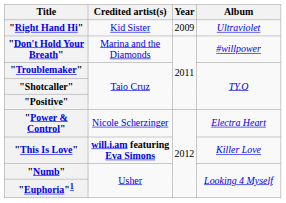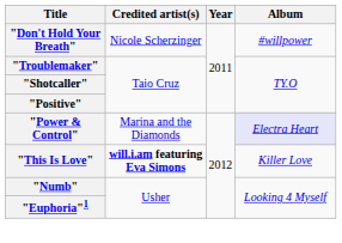 <table class="wikitable plainrowheaders" style="text-align:center;">
 <tr>
 <th scope="col" style="width:8em;">Title</th>
 <th scope="col" style="width:8em;">Credited artist(s)</th>
 <th scope="col" style="width:1em;">Year</th>
 <th scope="col" style="width:8em;">Album</th>
 </tr>
 <tr>
-<th scope="row">"<a href='#'>Right Hand Hi</a>"</th>
-<td><a href='#'>Kid Sister</a></td>
-<td>2009</td>
-<td><em><a href='#'>Ultraviolet</a></em></td>
-</tr>
-<tr>
 <th scope="row">"<a href='#'>Don't Hold Your Breath</a>"</th>
-<td><a href='#'>Marina and the Diamonds</a></td>
+<td><a href='#'>Nicole Scherzinger</a></td>
 <td rowspan="4">2011</td>
 <td><em><a href='#'>#willpower</a></em></td>
 </tr>
 <tr>
 <th scope="row">"<a href='#'>Troublemaker</a>"</th>
 <td rowspan="3"><a href='#'>Taio Cruz</a></td>
 <td rowspan="3"><em><a href='#'>TY.O</a></em></td>
 </tr>
 <tr>
 <th scope="row">"Shotcaller"</th>
 </tr>
 <tr>
 <th scope="row">"Positive"</th>
 </tr>
 <tr>
 <th scope="row">"<a href='#'>Power & Control</a>"</th>
-<td><a href='#'>Nicole Scherzinger</a></td>
+<td><a href='#'>Marina and the Diamonds</a></td>
 <td rowspan="4">2012</td>
-<td><em><a href='#'>Electra Heart</a></em></td>
+<td style="background: lavender;"><em><a href='#'>Electra Heart</a></em></td>
 </tr>
 <tr>
 <th scope="row">"<a href='#'>This Is Love</a>"</th>
 <td><strong><a href='#'>will.i.am</a> featuring <a href='#'>Eva Simons</a></strong></td>
 <td><em><a href='#'>Killer Love</a></em></td>
 </tr>
 <tr>
 <th scope="row">"<a href='#'>Numb</a>"</th>
 <td rowspan="2"><a href='#'>Usher</a></td>
 <td rowspan="2"><em><a href='#'>Looking 4 Myself</a></em></td>
 </tr>
 <tr>
 <th scope="row">"<a href='#'>Euphoria</a>"<sup><a href='#'>1</a></sup></th>
 </tr>
 </table>
